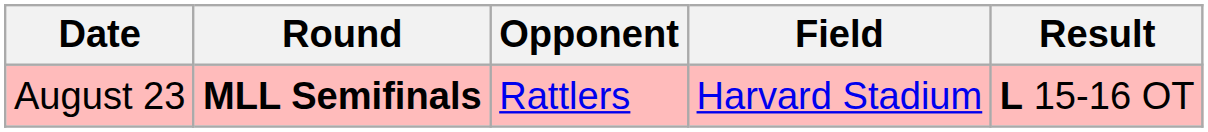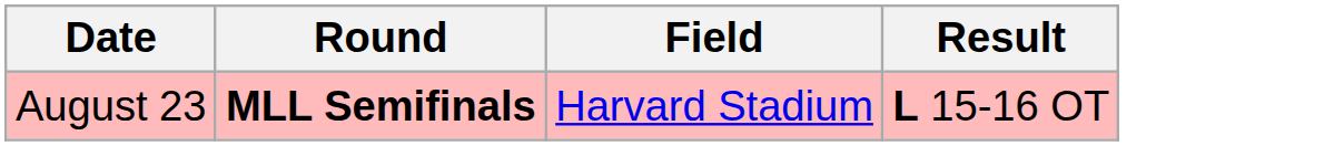 <table class="wikitable">
 <tr>
 <th>Date</th>
 <th>Round</th>
-<th>Opponent</th>
 <th>Field</th>
 <th>Result</th>
 </tr>
 <tr bgcolor="ffbbbb">
 <td>August 23</td>
 <td><strong>MLL Semifinals</strong></td>
-<td><a href='#'>Rattlers</a></td>
 <td><a href='#'>Harvard Stadium</a></td>
 <td><strong>L</strong> 15-16 OT</td>
 </tr>
 </table>
